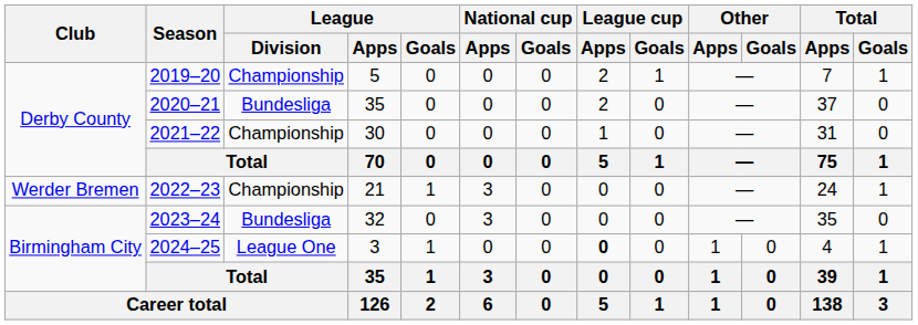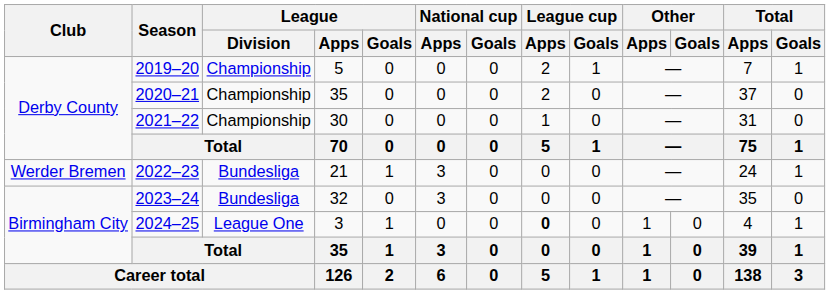 <table class=wikitable style=text-align:center>
 <tr>
 <th rowspan="2">Club</th>
 <th rowspan="2">Season</th>
 <th colspan="3">League</th>
 <th colspan="2">National cup</th>
 <th colspan="2">League cup</th>
 <th colspan="2">Other</th>
 <th colspan="2">Total</th>
 </tr>
 <tr>
 <th>Division</th>
 <th>Apps</th>
 <th>Goals</th>
 <th>Apps</th>
 <th>Goals</th>
 <th>Apps</th>
 <th>Goals</th>
 <th>Apps</th>
 <th>Goals</th>
 <th>Apps</th>
 <th>Goals</th>
 </tr>
 <tr>
 <td rowspan="4"><a href='#'>Derby County</a></td>
 <td><a href='#'>2019–20</a></td>
 <td><a href='#'>Championship</a></td>
 <td>5</td>
 <td>0</td>
 <td>0</td>
 <td>0</td>
 <td>2</td>
 <td>1</td>
 <td colspan="2">—</td>
 <td>7</td>
 <td>1</td>
 </tr>
 <tr>
 <td><a href='#'>2020–21</a></td>
-<td><a href='#'>Bundesliga</a></td>
+<td>Championship</td>
 <td>35</td>
 <td>0</td>
 <td>0</td>
 <td>0</td>
 <td>2</td>
 <td>0</td>
 <td colspan="2">—</td>
 <td>37</td>
 <td>0</td>
 </tr>
 <tr>
 <td><a href='#'>2021–22</a></td>
 <td>Championship</td>
 <td>30</td>
 <td>0</td>
 <td>0</td>
 <td>0</td>
 <td>1</td>
 <td>0</td>
 <td colspan="2">—</td>
 <td>31</td>
 <td>0</td>
 </tr>
 <tr>
 <th colspan="2">Total</th>
 <th>70</th>
 <th>0</th>
 <th>0</th>
 <th>0</th>
 <th>5</th>
 <th>1</th>
 <th colspan="2">—</th>
 <th>75</th>
 <th>1</th>
 </tr>
 <tr>
 <td><a href='#'>Werder Bremen</a></td>
 <td><a href='#'>2022–23</a></td>
-<td>Championship</td>
+<td><a href='#'>Bundesliga</a></td>
 <td>21</td>
 <td>1</td>
 <td>3</td>
 <td>0</td>
 <td>0</td>
 <td>0</td>
 <td colspan="2">—</td>
 <td>24</td>
 <td>1</td>
 </tr>
 <tr>
 <td rowspan="3"><a href='#'>Birmingham City</a></td>
 <td><a href='#'>2023–24</a></td>
 <td><a href='#'>Bundesliga</a></td>
 <td>32</td>
 <td>0</td>
 <td>3</td>
 <td>0</td>
 <td>0</td>
 <td>0</td>
 <td colspan="2">—</td>
 <td>35</td>
 <td>0</td>
 </tr>
 <tr>
 <td><a href='#'>2024–25</a></td>
 <td><a href='#'>League One</a></td>
 <td>3</td>
 <td>1</td>
 <td>0</td>
 <td>0</td>
 <td><strong>0</strong></td>
 <td>0</td>
 <td>1</td>
 <td>0</td>
 <td>4</td>
 <td>1</td>
 </tr>
 <tr>
 <th colspan="2">Total</th>
 <th>35</th>
 <th>1</th>
 <th>3</th>
 <th>0</th>
 <th>0</th>
 <th>0</th>
 <th>1</th>
 <th>0</th>
 <th>39</th>
 <th>1</th>
 </tr>
 <tr>
 <th colspan="3">Career total</th>
 <th>126</th>
 <th>2</th>
 <th>6</th>
 <th>0</th>
 <th>5</th>
 <th>1</th>
 <th>1</th>
 <th>0</th>
 <th>138</th>
 <th>3</th>
 </tr>
 </table>
